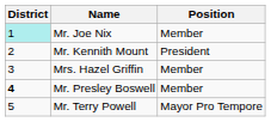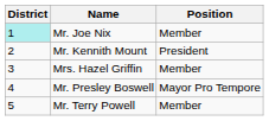 <table class="wikitable">
 <tr>
 <th>District</th>
 <th>Name</th>
 <th>Position</th>
 </tr>
 <tr>
 <td style="background: paleturquoise;">1</td>
 <td>Mr. Joe Nix</td>
 <td>Member</td>
 </tr>
 <tr>
 <td>2</td>
 <td>Mr. Kennith Mount</td>
 <td>President</td>
 </tr>
 <tr>
 <td>3</td>
 <td>Mrs. Hazel Griffin</td>
 <td>Member</td>
 </tr>
 <tr>
-<td><strong>4</strong></td>
+<td>4</td>
 <td>Mr. Presley Boswell</td>
-<td>Member</td>
+<td>Mayor Pro Tempore</td>
 </tr>
 <tr>
 <td>5</td>
 <td>Mr. Terry Powell</td>
-<td>Mayor Pro Tempore</td>
+<td>Member</td>
 </tr>
 </table>
